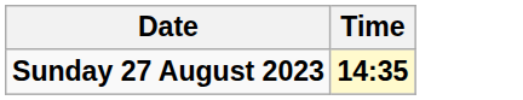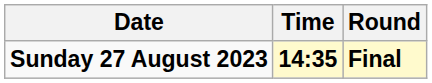 <table class="wikitable">
 <tr>
 <th>Date</th>
 <th>Time</th>
+<th>Round</th>
 </tr>
 <tr>
 <td><strong>Sunday 27 August 2023</strong></td>
 <td style=background:lemonchiffon><strong>14:35</strong></td>
+<td style=background:lemonchiffon><strong>Final</strong></td>
 </tr>
 </table>
